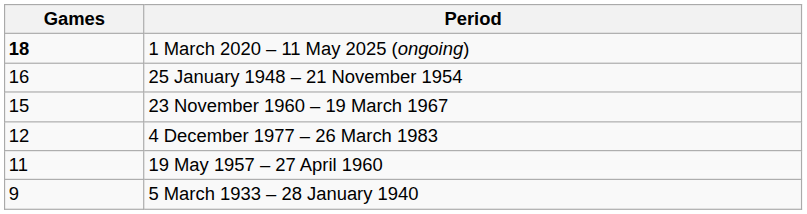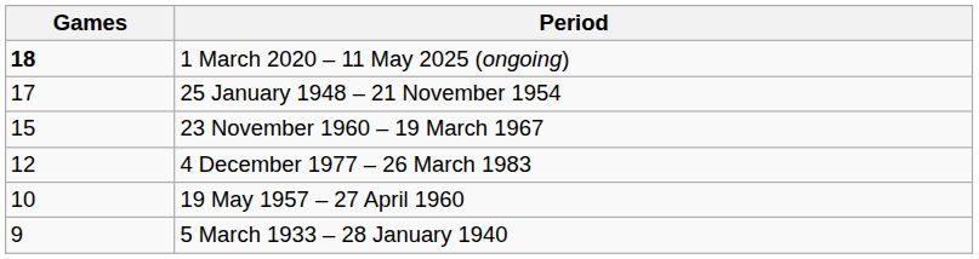 <table class="wikitable" style="width:35%;">
 <tr>
 <th style="width:5%;">Games</th>
 <th style="width:30%;">Period</th>
 </tr>
 <tr>
 <td><strong>18</strong></td>
 <td>1 March 2020 – 11 May 2025 (<em>ongoing</em>)</td>
 </tr>
 <tr>
-<td>16</td>
+<td>17</td>
 <td>25 January 1948 – 21 November 1954</td>
 </tr>
 <tr>
 <td>15</td>
 <td>23 November 1960 – 19 March 1967</td>
 </tr>
 <tr>
 <td>12</td>
 <td>4 December 1977 – 26 March 1983</td>
 </tr>
 <tr>
-<td>11</td>
+<td>10</td>
 <td>19 May 1957 – 27 April 1960</td>
 </tr>
 <tr>
 <td>9</td>
 <td>5 March 1933 – 28 January 1940</td>
 </tr>
 </table>
